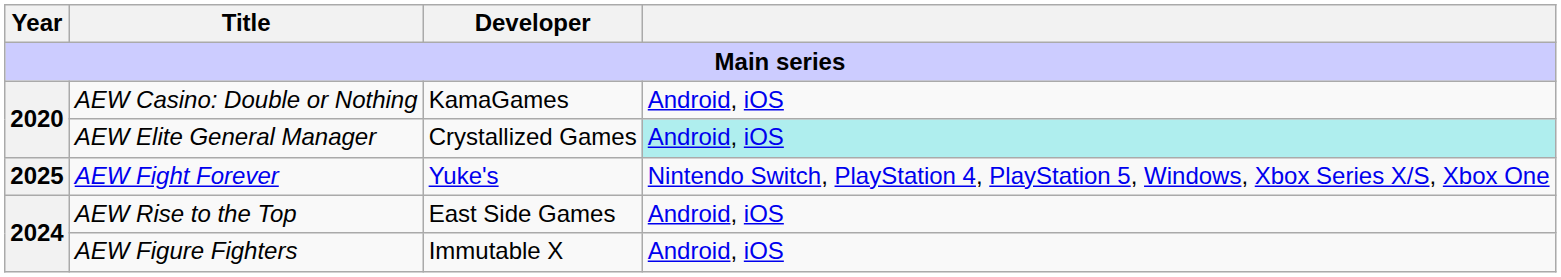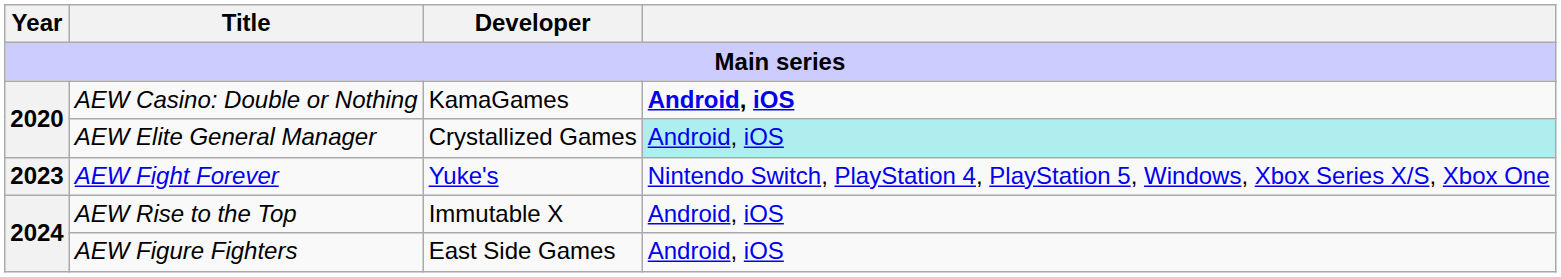 <table class="wikitable">
 <tr>
 <th>Year</th>
 <th>Title</th>
 <th>Developer</th>
 <th></th>
 </tr>
 <tr>
 <th colspan="4" scope="col" style="background-color:#ccccff;">Main series</th>
 </tr>
 <tr>
 <th rowspan="2">2020</th>
 <td><em>AEW Casino: Double or Nothing</em></td>
 <td>KamaGames</td>
-<td><a href='#'>Android</a>, <a href='#'>iOS</a></td>
+<td><strong><a href='#'>Android</a>, <a href='#'>iOS</a></strong></td>
 </tr>
 <tr>
 <td><em>AEW Elite General Manager</em></td>
 <td>Crystallized Games</td>
 <td style="background: paleturquoise;"><a href='#'>Android</a>, <a href='#'>iOS</a></td>
 </tr>
 <tr>
-<th>2025</th>
+<th>2023</th>
 <td><em><a href='#'>AEW Fight Forever</a></em></td>
 <td><a href='#'>Yuke's</a></td>
 <td><a href='#'>Nintendo Switch</a>, <a href='#'>PlayStation 4</a>, <a href='#'>PlayStation 5</a>, <a href='#'>Windows</a>, <a href='#'>Xbox Series X/S</a>, <a href='#'>Xbox One</a></td>
 </tr>
 <tr>
 <th rowspan="2">2024</th>
 <td><em>AEW Rise to the Top</em></td>
-<td>East Side Games</td>
+<td>Immutable X</td>
 <td><a href='#'>Android</a>, <a href='#'>iOS</a></td>
 </tr>
 <tr>
 <td><em>AEW Figure Fighters</em></td>
-<td>Immutable X</td>
+<td>East Side Games</td>
 <td><a href='#'>Android</a>, <a href='#'>iOS</a></td>
 </tr>
 </table>
